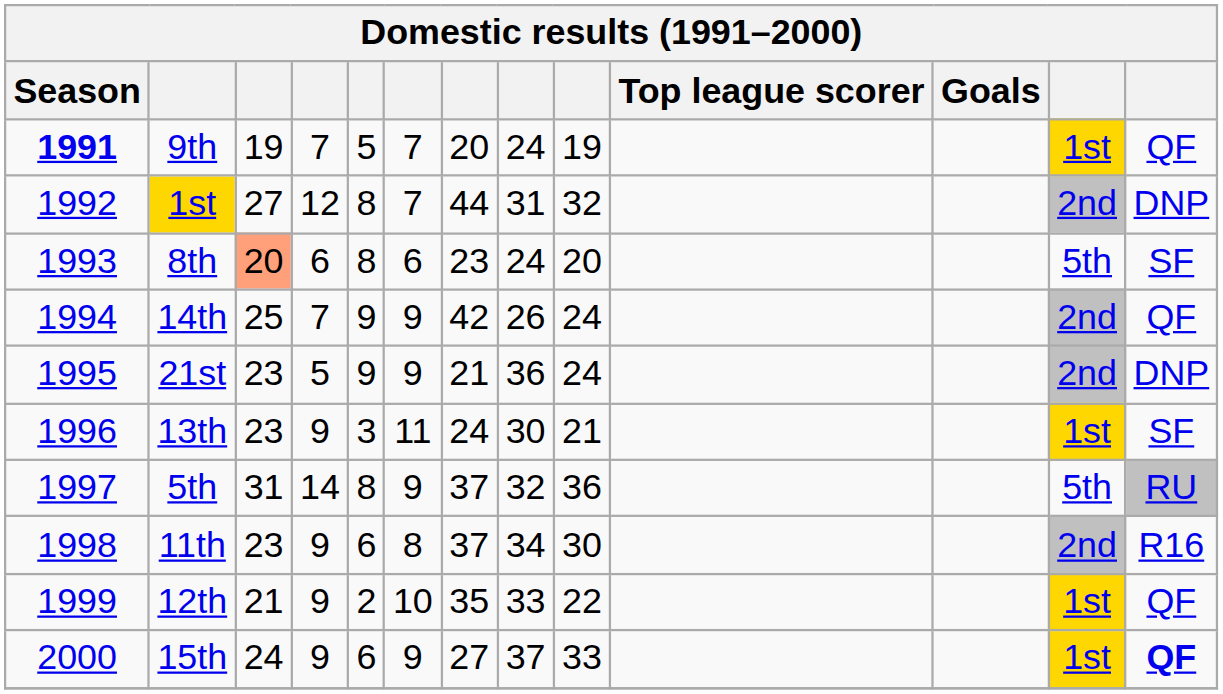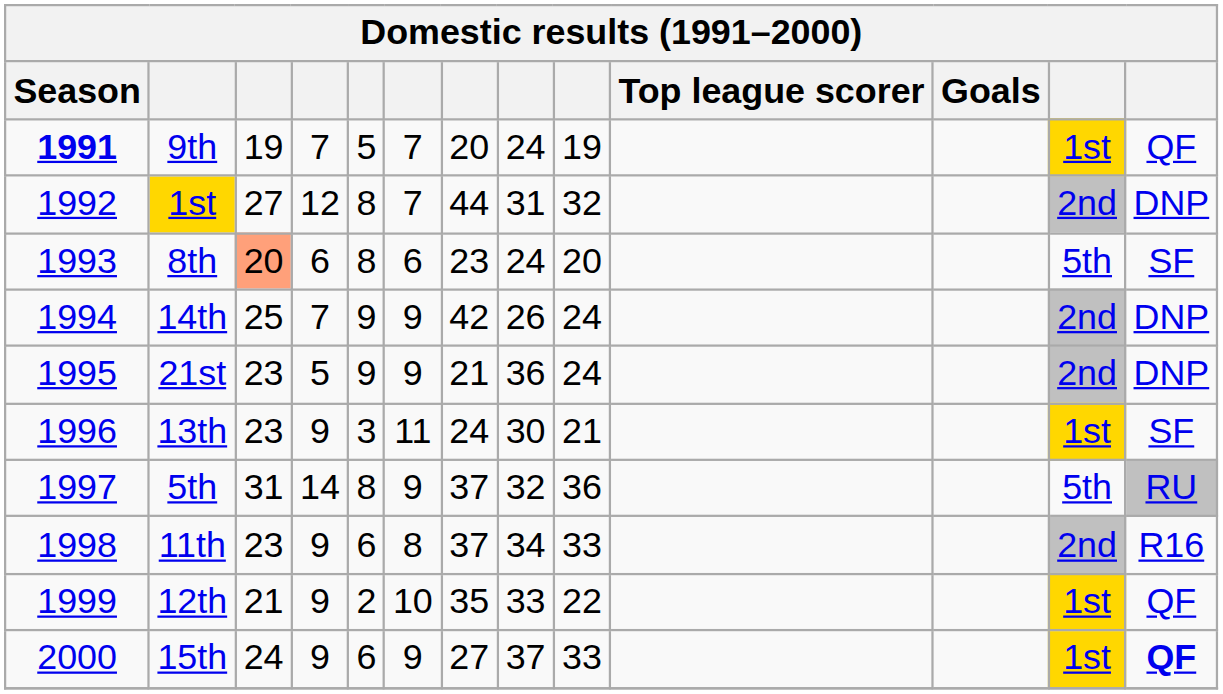 <table class="wikitable collapsible mw-collapsed" style="text-align:center">
 <tr>
 <th colspan="13">Domestic results (1991–2000)</th>
 </tr>
 <tr>
 <th>Season</th>
 <th></th>
 <th></th>
 <th></th>
 <th></th>
 <th></th>
 <th></th>
 <th></th>
 <th></th>
 <th>Top league scorer</th>
 <th>Goals</th>
 <th></th>
 <th></th>
 </tr>
 <tr>
 <td><strong><a href='#'>1991</a></strong></td>
 <td><a href='#'>9th</a></td>
 <td>19</td>
 <td>7</td>
 <td>5</td>
 <td>7</td>
 <td>20</td>
 <td>24</td>
 <td>19</td>
 <td></td>
 <td></td>
 <td style="background:gold"><a href='#'>1st</a></td>
 <td><a href='#'>QF</a></td>
 </tr>
 <tr>
 <td><a href='#'>1992</a></td>
 <td style="background:gold"><a href='#'>1st</a></td>
 <td>27</td>
 <td>12</td>
 <td>8</td>
 <td>7</td>
 <td>44</td>
 <td>31</td>
 <td>32</td>
 <td></td>
 <td></td>
 <td style="background:silver"><a href='#'>2nd</a></td>
 <td><a href='#'>DNP</a></td>
 </tr>
 <tr>
 <td><a href='#'>1993</a></td>
 <td><a href='#'>8th</a></td>
 <td style="background: lightsalmon;">20</td>
 <td>6</td>
 <td>8</td>
 <td>6</td>
 <td>23</td>
 <td>24</td>
 <td>20</td>
 <td></td>
 <td></td>
 <td><a href='#'>5th</a></td>
 <td><a href='#'>SF</a></td>
 </tr>
 <tr>
 <td><a href='#'>1994</a></td>
 <td><a href='#'>14th</a></td>
 <td>25</td>
 <td>7</td>
 <td>9</td>
 <td>9</td>
 <td>42</td>
 <td>26</td>
 <td>24</td>
 <td></td>
 <td></td>
 <td style="background:silver"><a href='#'>2nd</a></td>
-<td><a href='#'>QF</a></td>
+<td><a href='#'>DNP</a></td>
 </tr>
 <tr>
 <td><a href='#'>1995</a></td>
 <td><a href='#'>21st</a></td>
 <td>23</td>
 <td>5</td>
 <td>9</td>
 <td>9</td>
 <td>21</td>
 <td>36</td>
 <td>24</td>
 <td></td>
 <td></td>
 <td style="background:silver"><a href='#'>2nd</a></td>
 <td><a href='#'>DNP</a></td>
 </tr>
 <tr>
 <td><a href='#'>1996</a></td>
 <td><a href='#'>13th</a></td>
 <td>23</td>
 <td>9</td>
 <td>3</td>
 <td>11</td>
 <td>24</td>
 <td>30</td>
 <td>21</td>
 <td></td>
 <td></td>
 <td style="background:gold"><a href='#'>1st</a></td>
 <td><a href='#'>SF</a></td>
 </tr>
 <tr>
 <td><a href='#'>1997</a></td>
 <td><a href='#'>5th</a></td>
 <td>31</td>
 <td>14</td>
 <td>8</td>
 <td>9</td>
 <td>37</td>
 <td>32</td>
 <td>36</td>
 <td></td>
 <td></td>
 <td><a href='#'>5th</a></td>
 <td style="background:silver"><a href='#'>RU</a></td>
 </tr>
 <tr>
 <td><a href='#'>1998</a></td>
 <td><a href='#'>11th</a></td>
 <td>23</td>
 <td>9</td>
 <td>6</td>
 <td>8</td>
 <td>37</td>
 <td>34</td>
-<td>30</td>
+<td>33</td>
 <td></td>
 <td></td>
 <td style="background:silver"><a href='#'>2nd</a></td>
 <td><a href='#'>R16</a></td>
 </tr>
 <tr>
 <td><a href='#'>1999</a></td>
 <td><a href='#'>12th</a></td>
 <td>21</td>
 <td>9</td>
 <td>2</td>
 <td>10</td>
 <td>35</td>
 <td>33</td>
 <td>22</td>
 <td></td>
 <td></td>
 <td style="background:gold"><a href='#'>1st</a></td>
 <td><a href='#'>QF</a></td>
 </tr>
 <tr>
 <td><a href='#'>2000</a></td>
 <td><a href='#'>15th</a></td>
 <td>24</td>
 <td>9</td>
 <td>6</td>
 <td>9</td>
 <td>27</td>
 <td>37</td>
 <td>33</td>
 <td></td>
 <td></td>
 <td style="background:gold"><a href='#'>1st</a></td>
 <td><strong><a href='#'>QF</a></strong></td>
 </tr>
 <tr>
 </tr>
 </table>
